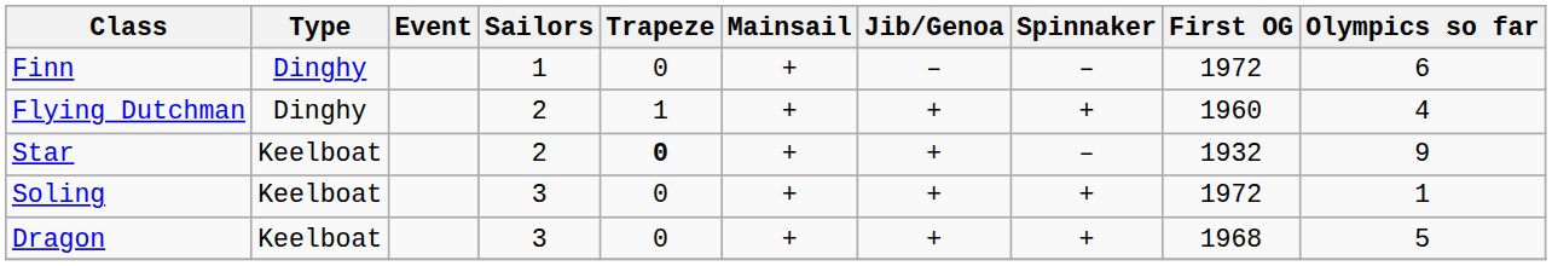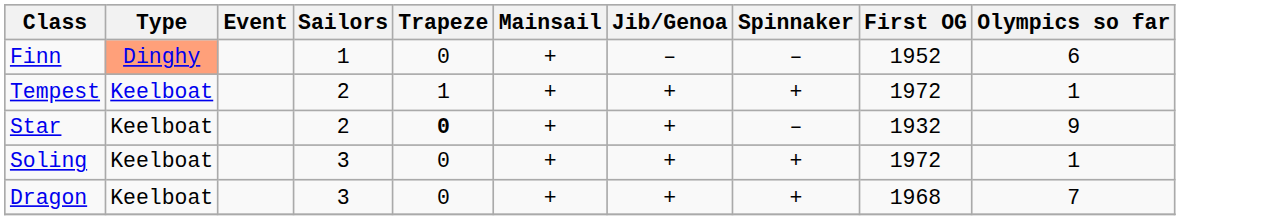 <table class="wikitable" style="text-align:center">
 <tr>
 <th>Class</th>
 <th>Type</th>
 <th>Event</th>
 <th>Sailors</th>
 <th>Trapeze</th>
 <th>Mainsail</th>
 <th>Jib/Genoa</th>
 <th>Spinnaker</th>
 <th>First OG</th>
 <th>Olympics so far</th>
 </tr>
 <tr>
 <td style="text-align:left"><a href='#'>Finn</a></td>
-<td><a href='#'>Dinghy</a></td>
+<td style="background: lightsalmon;"><a href='#'>Dinghy</a></td>
 <td></td>
 <td>1</td>
 <td>0</td>
 <td>+</td>
 <td>–</td>
 <td>–</td>
-<td>1972</td>
+<td>1952</td>
 <td>6</td>
 </tr>
 <tr>
-<td style="text-align:left"><a href='#'>Flying Dutchman</a></td>
-<td>Dinghy</td>
+<td style="text-align:left"><a href='#'>Tempest</a></td>
+<td><a href='#'>Keelboat</a></td>
 <td></td>
 <td>2</td>
 <td>1</td>
 <td>+</td>
 <td>+</td>
 <td>+</td>
-<td>1960</td>
-<td>4</td>
+<td>1972</td>
+<td>1</td>
 </tr>
 <tr>
 <td style="text-align:left"><a href='#'>Star</a></td>
 <td>Keelboat</td>
 <td></td>
 <td>2</td>
 <td><strong>0</strong></td>
 <td>+</td>
 <td>+</td>
 <td>–</td>
 <td>1932</td>
 <td>9</td>
 </tr>
 <tr>
 <td style="text-align:left"><a href='#'>Soling</a></td>
 <td>Keelboat</td>
 <td></td>
 <td>3</td>
 <td>0</td>
 <td>+</td>
 <td>+</td>
 <td>+</td>
 <td>1972</td>
 <td>1</td>
 </tr>
 <tr>
 <td style="text-align:left"><a href='#'>Dragon</a></td>
 <td>Keelboat</td>
 <td></td>
 <td>3</td>
 <td>0</td>
 <td>+</td>
 <td>+</td>
 <td>+</td>
 <td>1968</td>
-<td>5</td>
+<td>7</td>
 </tr>
 <tr>
 </tr>
 </table>
